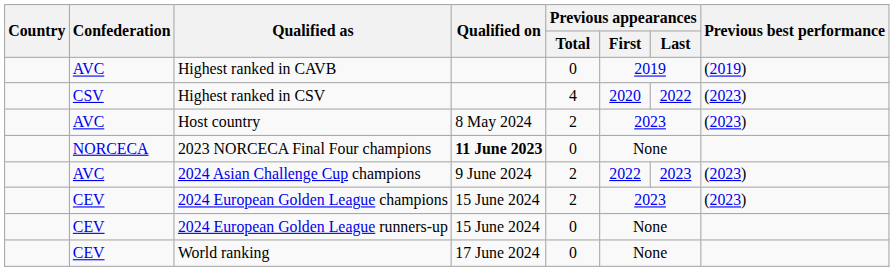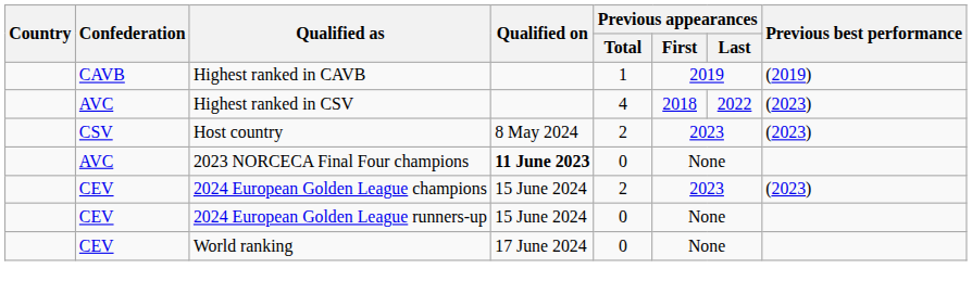 <table class="wikitable sortable" style="font-size:90%">
 <tr>
 <th rowspan=2>Country</th>
 <th rowspan=2>Confederation</th>
 <th rowspan=2>Qualified as</th>
 <th rowspan=2>Qualified on</th>
 <th colspan=3>Previous appearances</th>
 <th rowspan=2>Previous best performance</th>
 </tr>
 <tr>
 <th>Total</th>
 <th>First</th>
 <th>Last</th>
 </tr>
 <tr>
 <td></td>
-<td><a href='#'>AVC</a></td>
+<td><a href='#'>CAVB</a></td>
 <td>Highest ranked in CAVB</td>
 <td></td>
-<td style="text-align:center">0</td>
+<td style="text-align:center">1</td>
 <td colspan=2 style="text-align:center"><a href='#'>2019</a></td>
 <td> (<a href='#'>2019</a>)</td>
 </tr>
 <tr>
 <td></td>
-<td><a href='#'>CSV</a></td>
+<td><a href='#'>AVC</a></td>
 <td>Highest ranked in CSV</td>
 <td></td>
 <td style="text-align:center">4</td>
-<td style="text-align:center"><a href='#'>2020</a></td>
+<td style="text-align:center"><a href='#'>2018</a></td>
 <td style="text-align:center"><a href='#'>2022</a></td>
 <td> (<a href='#'>2023</a>)</td>
 </tr>
 <tr>
 <td></td>
-<td><a href='#'>AVC</a></td>
+<td><a href='#'>CSV</a></td>
 <td>Host country</td>
 <td>8 May 2024</td>
 <td style="text-align:center">2</td>
 <td colspan=2 style="text-align:center"><a href='#'>2023</a></td>
 <td> (<a href='#'>2023</a>)</td>
 </tr>
 <tr>
 <td></td>
-<td><a href='#'>NORCECA</a></td>
+<td><a href='#'>AVC</a></td>
 <td>2023 NORCECA Final Four champions</td>
 <td><strong>11 June 2023</strong></td>
 <td style="text-align:center">0</td>
 <td colspan=2 style="text-align:center">None</td>
 <td></td>
-</tr>
-<tr>
-<td></td>
-<td><a href='#'>AVC</a></td>
-<td><a href='#'>2024 Asian Challenge Cup</a> champions</td>
-<td>9 June 2024</td>
-<td style="text-align:center">2</td>
-<td style="text-align:center"><a href='#'>2022</a></td>
-<td style="text-align:center"><a href='#'>2023</a></td>
-<td> (<a href='#'>2023</a>)</td>
 </tr>
 <tr>
 <td></td>
 <td><a href='#'>CEV</a></td>
 <td><a href='#'>2024 European Golden League</a> champions</td>
 <td>15 June 2024</td>
 <td style="text-align:center">2</td>
 <td colspan=2 style="text-align:center"><a href='#'>2023</a></td>
 <td> (<a href='#'>2023</a>)</td>
 </tr>
 <tr>
 <td></td>
 <td><a href='#'>CEV</a></td>
 <td><a href='#'>2024 European Golden League</a> runners-up</td>
 <td>15 June 2024</td>
 <td style="text-align:center">0</td>
 <td colspan=2 style="text-align:center">None</td>
 <td></td>
 </tr>
 <tr>
 <td></td>
 <td><a href='#'>CEV</a></td>
 <td>World ranking</td>
 <td>17 June 2024</td>
 <td style="text-align:center">0</td>
 <td colspan=2 style="text-align:center">None</td>
 <td></td>
 </tr>
 </table>
